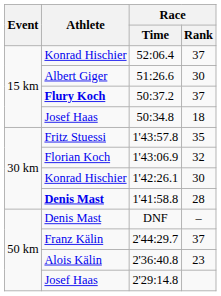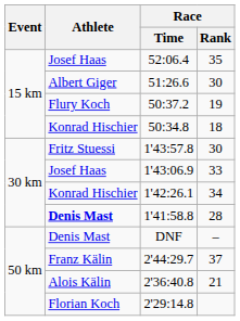 <table class="wikitable" border="1" style="font-size:90%">
 <tr>
 <th rowspan=2>Event</th>
 <th rowspan=2>Athlete</th>
 <th colspan=2>Race</th>
 </tr>
 <tr>
 <th>Time</th>
 <th>Rank</th>
 </tr>
 <tr>
 <td rowspan=4>15 km</td>
-<td><a href='#'>Konrad Hischier</a></td>
+<td><a href='#'>Josef Haas</a></td>
 <td align=center>52:06.4</td>
-<td align=center>37</td>
+<td align=center>35</td>
 </tr>
 <tr>
 <td><a href='#'>Albert Giger</a></td>
 <td align=center>51:26.6</td>
 <td align=center>30</td>
 </tr>
 <tr>
-<td><strong><a href='#'>Flury Koch</a></strong></td>
+<td><a href='#'>Flury Koch</a></td>
 <td align=center>50:37.2</td>
-<td align=center>37</td>
+<td align=center>19</td>
 </tr>
 <tr>
-<td><a href='#'>Josef Haas</a></td>
+<td><a href='#'>Konrad Hischier</a></td>
 <td align=center>50:34.8</td>
 <td align=center>18</td>
 </tr>
 <tr>
 <td rowspan=4>30 km</td>
 <td><a href='#'>Fritz Stuessi</a></td>
 <td align=center>1'43:57.8</td>
-<td align=center>35</td>
+<td align=center>30</td>
 </tr>
 <tr>
-<td><a href='#'>Florian Koch</a></td>
+<td><a href='#'>Josef Haas</a></td>
 <td align=center>1'43:06.9</td>
-<td align=center>32</td>
+<td align=center>33</td>
 </tr>
 <tr>
 <td><a href='#'>Konrad Hischier</a></td>
 <td align=center>1'42:26.1</td>
-<td align=center>30</td>
+<td align=center>34</td>
 </tr>
 <tr>
 <td><strong><a href='#'>Denis Mast</a></strong></td>
 <td align=center>1'41:58.8</td>
 <td align=center>28</td>
 </tr>
 <tr>
 <td rowspan=4>50 km</td>
 <td><a href='#'>Denis Mast</a></td>
 <td align=center>DNF</td>
 <td align=center>–</td>
 </tr>
 <tr>
 <td><a href='#'>Franz Kälin</a></td>
 <td align=center>2'44:29.7</td>
 <td align=center>37</td>
 </tr>
 <tr>
 <td><a href='#'>Alois Kälin</a></td>
 <td align=center>2'36:40.8</td>
-<td align=center>23</td>
+<td align=center>21</td>
 </tr>
 <tr>
-<td><a href='#'>Josef Haas</a></td>
+<td><a href='#'>Florian Koch</a></td>
 <td align=center>2'29:14.8</td>
 <td align=center></td>
 </tr>
 </table>
